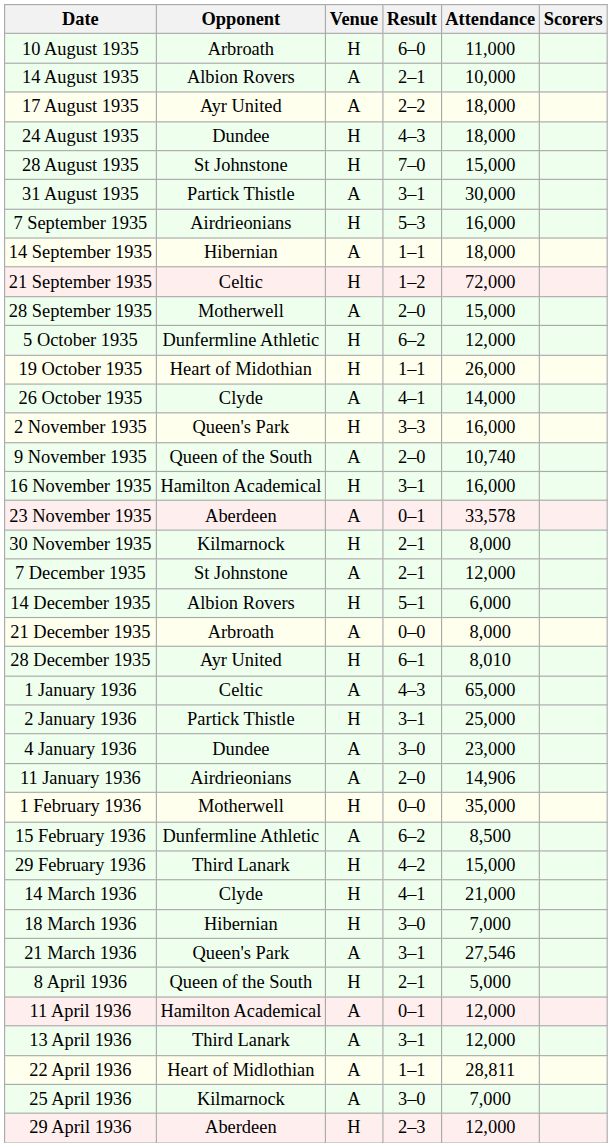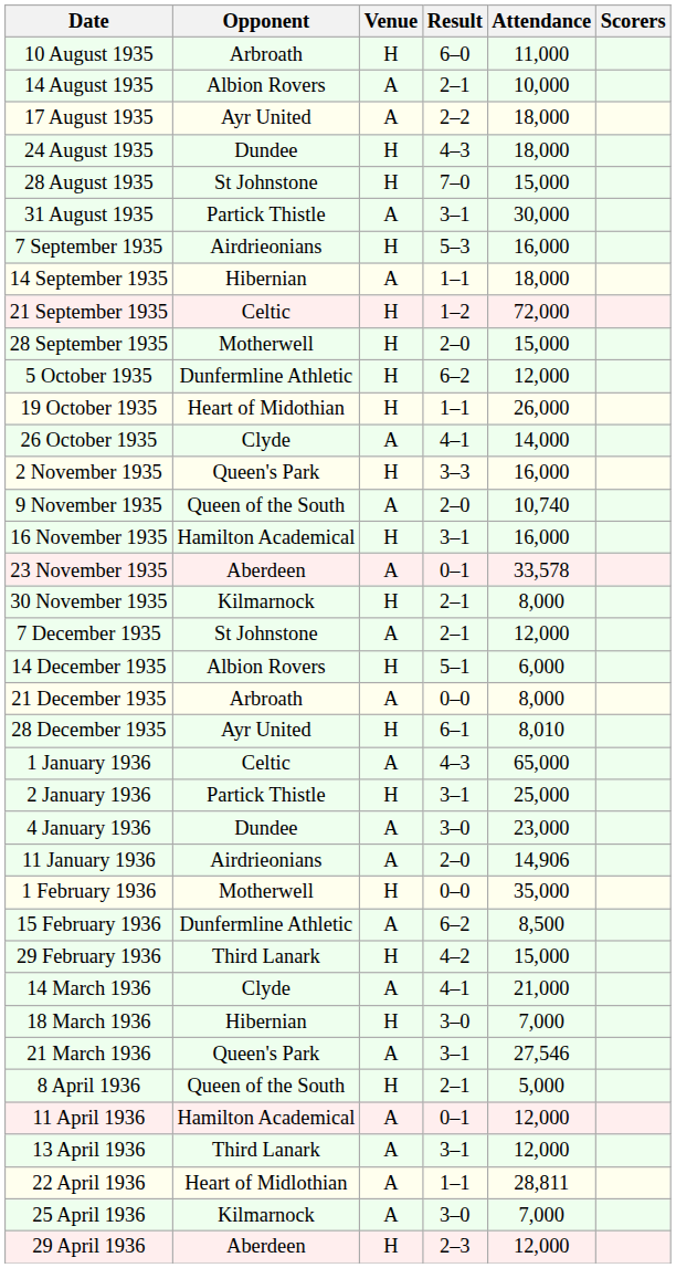 <table class="wikitable sortable" style="font-size:100%; text-align:center">
 <tr>
 <th>Date</th>
 <th>Opponent</th>
 <th>Venue</th>
 <th>Result</th>
 <th>Attendance</th>
 <th>Scorers</th>
 </tr>
 <tr bgcolor = "#EEFFEE">
 <td>10 August 1935</td>
 <td>Arbroath</td>
 <td>H</td>
 <td>6–0</td>
 <td>11,000</td>
 <td></td>
 </tr>
 <tr bgcolor = "#EEFFEE">
 <td>14 August 1935</td>
 <td>Albion Rovers</td>
 <td>A</td>
 <td>2–1</td>
 <td>10,000</td>
 <td></td>
 </tr>
 <tr bgcolor = "#FFFFEE">
 <td>17 August 1935</td>
 <td>Ayr United</td>
 <td>A</td>
 <td>2–2</td>
 <td>18,000</td>
 <td></td>
 </tr>
 <tr bgcolor = "#EEFFEE">
 <td>24 August 1935</td>
 <td>Dundee</td>
 <td>H</td>
 <td>4–3</td>
 <td>18,000</td>
 <td></td>
 </tr>
 <tr bgcolor = "#EEFFEE">
 <td>28 August 1935</td>
 <td>St Johnstone</td>
 <td>H</td>
 <td>7–0</td>
 <td>15,000</td>
 <td></td>
 </tr>
 <tr bgcolor = "#EEFFEE">
 <td>31 August 1935</td>
 <td>Partick Thistle</td>
 <td>A</td>
 <td>3–1</td>
 <td>30,000</td>
 <td></td>
 </tr>
 <tr bgcolor = "#EEFFEE">
 <td>7 September 1935</td>
 <td>Airdrieonians</td>
 <td>H</td>
 <td>5–3</td>
 <td>16,000</td>
 <td></td>
 </tr>
 <tr bgcolor = "#FFFFEE">
 <td>14 September 1935</td>
 <td>Hibernian</td>
 <td>A</td>
 <td>1–1</td>
 <td>18,000</td>
 <td></td>
 </tr>
 <tr bgcolor = "#FFEEEE">
 <td>21 September 1935</td>
 <td>Celtic</td>
 <td>H</td>
 <td>1–2</td>
 <td>72,000</td>
 <td></td>
 </tr>
 <tr bgcolor = "#EEFFEE">
 <td>28 September 1935</td>
 <td>Motherwell</td>
-<td>A</td>
+<td>H</td>
 <td>2–0</td>
 <td>15,000</td>
 <td></td>
 </tr>
 <tr bgcolor = "#EEFFEE">
 <td>5 October 1935</td>
 <td>Dunfermline Athletic</td>
 <td>H</td>
 <td>6–2</td>
 <td>12,000</td>
 <td></td>
 </tr>
 <tr bgcolor = "#FFFFEE">
 <td>19 October 1935</td>
 <td>Heart of Midothian</td>
 <td>H</td>
 <td>1–1</td>
 <td>26,000</td>
 <td></td>
 </tr>
 <tr bgcolor = "#EEFFEE">
 <td>26 October 1935</td>
 <td>Clyde</td>
 <td>A</td>
 <td>4–1</td>
 <td>14,000</td>
 <td></td>
 </tr>
 <tr bgcolor = "#FFFFEE">
 <td>2 November 1935</td>
 <td>Queen's Park</td>
 <td>H</td>
 <td>3–3</td>
 <td>16,000</td>
 <td></td>
 </tr>
 <tr bgcolor = "#EEFFEE">
 <td>9 November 1935</td>
 <td>Queen of the South</td>
 <td>A</td>
 <td>2–0</td>
 <td>10,740</td>
 <td></td>
 </tr>
 <tr bgcolor = "#EEFFEE">
 <td>16 November 1935</td>
 <td>Hamilton Academical</td>
 <td>H</td>
 <td>3–1</td>
 <td>16,000</td>
 <td></td>
 </tr>
 <tr bgcolor = "#FFEEEE">
 <td>23 November 1935</td>
 <td>Aberdeen</td>
 <td>A</td>
 <td>0–1</td>
 <td>33,578</td>
 <td></td>
 </tr>
 <tr bgcolor = "#EEFFEE">
 <td>30 November 1935</td>
 <td>Kilmarnock</td>
 <td>H</td>
 <td>2–1</td>
 <td>8,000</td>
 <td></td>
 </tr>
 <tr bgcolor = "#EEFFEE">
 <td>7 December 1935</td>
 <td>St Johnstone</td>
 <td>A</td>
 <td>2–1</td>
 <td>12,000</td>
 <td></td>
 </tr>
 <tr bgcolor = "#EEFFEE">
 <td>14 December 1935</td>
 <td>Albion Rovers</td>
 <td>H</td>
 <td>5–1</td>
 <td>6,000</td>
 <td></td>
 </tr>
 <tr bgcolor = "#FFFFEE">
 <td>21 December 1935</td>
 <td>Arbroath</td>
 <td>A</td>
 <td>0–0</td>
 <td>8,000</td>
 <td></td>
 </tr>
 <tr bgcolor = "#EEFFEE">
 <td>28 December 1935</td>
 <td>Ayr United</td>
 <td>H</td>
 <td>6–1</td>
 <td>8,010</td>
 <td></td>
 </tr>
 <tr bgcolor = "#EEFFEE">
 <td>1 January 1936</td>
 <td>Celtic</td>
 <td>A</td>
 <td>4–3</td>
 <td>65,000</td>
 <td></td>
 </tr>
 <tr bgcolor = "#EEFFEE">
 <td>2 January 1936</td>
 <td>Partick Thistle</td>
 <td>H</td>
 <td>3–1</td>
 <td>25,000</td>
 <td></td>
 </tr>
 <tr bgcolor = "#EEFFEE">
 <td>4 January 1936</td>
 <td>Dundee</td>
 <td>A</td>
 <td>3–0</td>
 <td>23,000</td>
 <td></td>
 </tr>
 <tr bgcolor = "#EEFFEE">
 <td>11 January 1936</td>
 <td>Airdrieonians</td>
 <td>A</td>
 <td>2–0</td>
 <td>14,906</td>
 <td></td>
 </tr>
 <tr bgcolor = "#FFFFEE">
 <td>1 February 1936</td>
 <td>Motherwell</td>
 <td>H</td>
 <td>0–0</td>
 <td>35,000</td>
 <td></td>
 </tr>
 <tr bgcolor = "#EEFFEE">
 <td>15 February 1936</td>
 <td>Dunfermline Athletic</td>
 <td>A</td>
 <td>6–2</td>
 <td>8,500</td>
 <td></td>
 </tr>
 <tr bgcolor = "#EEFFEE">
 <td>29 February 1936</td>
 <td>Third Lanark</td>
 <td>H</td>
 <td>4–2</td>
 <td>15,000</td>
 <td></td>
 </tr>
 <tr bgcolor = "#EEFFEE">
 <td>14 March 1936</td>
 <td>Clyde</td>
-<td>H</td>
+<td>A</td>
 <td>4–1</td>
 <td>21,000</td>
 <td></td>
 </tr>
 <tr bgcolor = "#EEFFEE">
 <td>18 March 1936</td>
 <td>Hibernian</td>
 <td>H</td>
 <td>3–0</td>
 <td>7,000</td>
 <td></td>
 </tr>
 <tr bgcolor = "#EEFFEE">
 <td>21 March 1936</td>
 <td>Queen's Park</td>
 <td>A</td>
 <td>3–1</td>
 <td>27,546</td>
 <td></td>
 </tr>
 <tr bgcolor = "#EEFFEE">
 <td>8 April 1936</td>
 <td>Queen of the South</td>
 <td>H</td>
 <td>2–1</td>
 <td>5,000</td>
 <td></td>
 </tr>
 <tr bgcolor = "#FFEEEE">
 <td>11 April 1936</td>
 <td>Hamilton Academical</td>
 <td>A</td>
 <td>0–1</td>
 <td>12,000</td>
 <td></td>
 </tr>
 <tr bgcolor = "#EEFFEE">
 <td>13 April 1936</td>
 <td>Third Lanark</td>
 <td>A</td>
 <td>3–1</td>
 <td>12,000</td>
 <td></td>
 </tr>
 <tr bgcolor = "#FFFFEE">
 <td>22 April 1936</td>
 <td>Heart of Midlothian</td>
 <td>A</td>
 <td>1–1</td>
 <td>28,811</td>
 <td></td>
 </tr>
 <tr bgcolor = "#EEFFEE">
 <td>25 April 1936</td>
 <td>Kilmarnock</td>
 <td>A</td>
 <td>3–0</td>
 <td>7,000</td>
 <td></td>
 </tr>
 <tr bgcolor = "#FFEEEE">
 <td>29 April 1936</td>
 <td>Aberdeen</td>
 <td>H</td>
 <td>2–3</td>
 <td>12,000</td>
 <td></td>
 </tr>
 </table>
